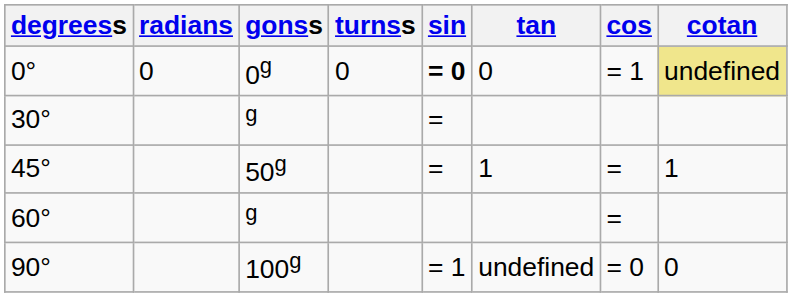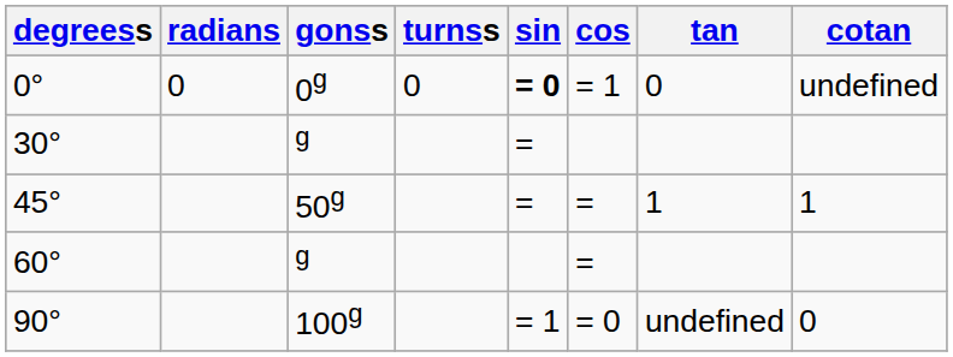 <table class="wikitable">
 <tr>
 <th><a href='#'>degrees</a>s</th>
 <th><a href='#'>radians</a></th>
 <th><a href='#'>gons</a>s</th>
 <th><a href='#'>turns</a>s</th>
 <th><a href='#'>sin</a></th>
+<th><a href='#'>cos</a></th>
 <th><a href='#'>tan</a></th>
-<th><a href='#'>cos</a></th>
 <th><a href='#'>cotan</a></th>
 </tr>
 <tr>
 <td>0°</td>
 <td>0</td>
 <td>0<sup>g</sup></td>
 <td>0</td>
 <td><strong> = 0</strong></td>
+<td> = 1</td>
 <td>0</td>
-<td> = 1</td>
-<td style="background: khaki;">undefined</td>
+<td>undefined</td>
 </tr>
 <tr>
 <td>30°</td>
 <td></td>
 <td><sup>g</sup></td>
 <td></td>
 <td> = </td>
 <td></td>
 <td></td>
 <td></td>
 </tr>
 <tr>
 <td>45°</td>
 <td></td>
 <td>50<sup>g</sup></td>
 <td></td>
 <td> = </td>
+<td> = </td>
 <td>1</td>
-<td> = </td>
 <td>1</td>
 </tr>
 <tr>
 <td>60°</td>
 <td></td>
 <td><sup>g</sup></td>
 <td></td>
 <td></td>
+<td> = </td>
 <td></td>
-<td> = </td>
 <td></td>
 </tr>
 <tr>
 <td>90°</td>
 <td></td>
 <td>100<sup>g</sup></td>
 <td></td>
 <td> = 1</td>
+<td> = 0</td>
 <td>undefined</td>
-<td> = 0</td>
 <td>0</td>
 </tr>
 </table>
